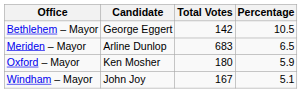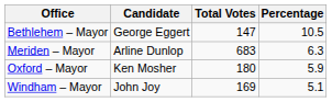 <table class="wikitable">
 <tr>
 <th>Office</th>
 <th>Candidate</th>
 <th>Total Votes</th>
 <th>Percentage</th>
 </tr>
 <tr>
 <td><a href='#'>Bethlehem</a> – Mayor</td>
 <td>George Eggert</td>
-<td align=right>142</td>
+<td align=right>147</td>
 <td align=right>10.5</td>
 </tr>
 <tr>
 <td><a href='#'>Meriden</a> – Mayor</td>
 <td>Arline Dunlop</td>
 <td align=right>683</td>
-<td align=right>6.5</td>
+<td align=right>6.3</td>
 </tr>
 <tr>
 <td><a href='#'>Oxford</a> – Mayor</td>
 <td>Ken Mosher</td>
 <td align=right>180</td>
 <td align=right>5.9</td>
 </tr>
 <tr>
 <td><a href='#'>Windham</a> – Mayor</td>
 <td>John Joy</td>
-<td align=right>167</td>
+<td align=right>169</td>
 <td align=right>5.1</td>
 </tr>
 </table>
